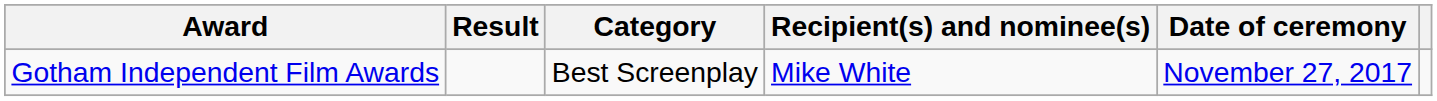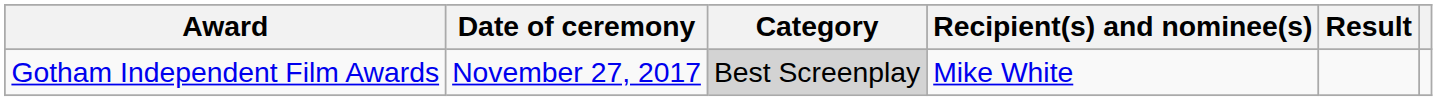 <table class="wikitable plainrowheaders sortable">
 <tr>
 <th scope="col">Award</th>
-<th scope="col">Result</th>
+<th scope="col">Date of ceremony</th>
 <th scope="col">Category</th>
 <th scope="col">Recipient(s) and nominee(s)</th>
-<th scope="col">Date of ceremony</th>
+<th scope="col">Result</th>
 <th scope="col" class="unsortable"></th>
 </tr>
 <tr>
 <td><a href='#'>Gotham Independent Film Awards</a></td>
+<td><a href='#'>November 27, 2017</a></td>
+<td style="background: lightgrey;">Best Screenplay</td>
+<td><a href='#'>Mike White</a></td>
 <td></td>
-<td>Best Screenplay</td>
-<td><a href='#'>Mike White</a></td>
-<td><a href='#'>November 27, 2017</a></td>
 <td style="text-align:center;"></td>
 </tr>
 </table>
